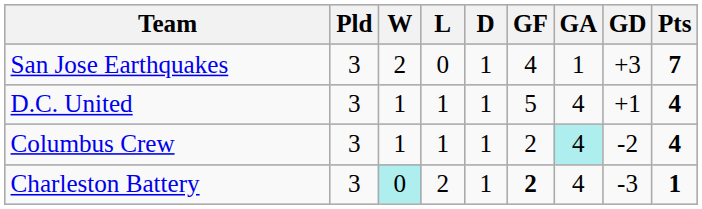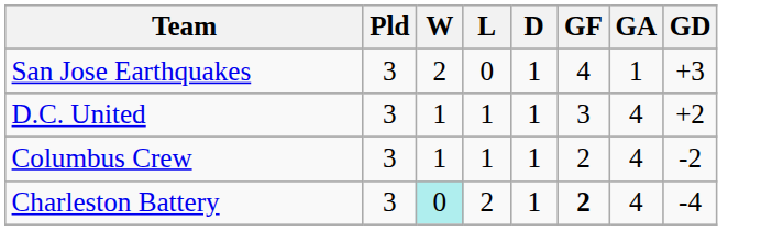 <table class="wikitable" style="text-align: center;">
 <tr>
 <th width="200">Team</th>
 <th width="20">Pld</th>
 <th width="20">W</th>
 <th width="20">L</th>
 <th width="20">D</th>
 <th width="20">GF</th>
 <th width="20">GA</th>
 <th width="20">GD</th>
-<th width="20">Pts</th>
 </tr>
 <tr>
 <td style="text-align:left;"><a href='#'>San Jose Earthquakes</a></td>
 <td>3</td>
 <td>2</td>
 <td>0</td>
 <td>1</td>
 <td>4</td>
 <td>1</td>
 <td>+3</td>
-<td><strong>7</strong></td>
 </tr>
 <tr>
 <td style="text-align:left;"><a href='#'>D.C. United</a></td>
 <td>3</td>
 <td>1</td>
 <td>1</td>
 <td>1</td>
-<td>5</td>
+<td>3</td>
 <td>4</td>
-<td>+1</td>
-<td><strong>4</strong></td>
+<td>+2</td>
 </tr>
 <tr>
 <td style="text-align:left;"><a href='#'>Columbus Crew</a></td>
 <td>3</td>
 <td>1</td>
 <td>1</td>
 <td>1</td>
 <td>2</td>
-<td style="background: paleturquoise;">4</td>
+<td>4</td>
 <td>-2</td>
-<td><strong>4</strong></td>
 </tr>
 <tr>
 <td style="text-align:left;"><a href='#'>Charleston Battery</a></td>
 <td>3</td>
 <td style="background: paleturquoise;">0</td>
 <td>2</td>
 <td>1</td>
 <td><strong>2</strong></td>
 <td>4</td>
-<td>-3</td>
-<td><strong>1</strong></td>
+<td>-4</td>
 </tr>
 </table>
